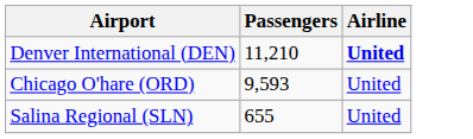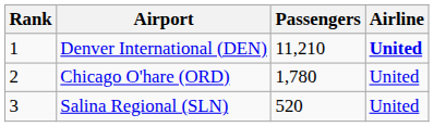 <table class="wikitable">
 <tr>
+<th>Rank</th>
 <th>Airport</th>
 <th>Passengers</th>
 <th>Airline</th>
 </tr>
 <tr>
+<td>1</td>
 <td><a href='#'>Denver International (DEN)</a></td>
 <td>11,210</td>
 <td><strong><a href='#'>United</a></strong></td>
 </tr>
 <tr>
+<td>2</td>
 <td><a href='#'>Chicago O'hare (ORD)</a></td>
-<td>9,593</td>
+<td>1,780</td>
 <td><a href='#'>United</a></td>
 </tr>
 <tr>
+<td>3</td>
 <td><a href='#'>Salina Regional (SLN)</a></td>
-<td>655</td>
+<td>520</td>
 <td><a href='#'>United</a></td>
 </tr>
 </table>
